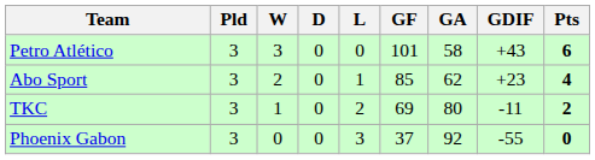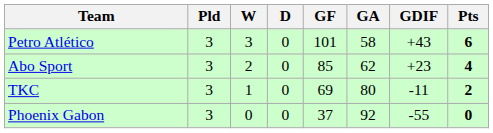 <table class=wikitable style="text-align:center" width=500>
 <tr>
 <th width=25%>Team</th>
 <th width=5%>Pld</th>
 <th width=5%>W</th>
 <th width=5%>D</th>
-<th width=5%>L</th>
 <th width=5%>GF</th>
 <th width=5%>GA</th>
 <th width=5%>GDIF</th>
 <th width=5%>Pts</th>
 </tr>
 <tr bgcolor=#ccffcc>
 <td align="left"> <a href='#'>Petro Atlético</a></td>
 <td>3</td>
 <td>3</td>
-<td>0</td>
 <td>0</td>
 <td>101</td>
 <td>58</td>
 <td>+43</td>
 <td><strong>6</strong></td>
 </tr>
 <tr bgcolor=#ccffcc>
 <td align="left"> <a href='#'>Abo Sport</a></td>
 <td>3</td>
 <td>2</td>
 <td>0</td>
-<td>1</td>
 <td>85</td>
 <td>62</td>
 <td>+23</td>
 <td><strong>4</strong></td>
 </tr>
 <tr bgcolor=#ccffcc>
 <td align="left"> <a href='#'>TKC</a></td>
 <td>3</td>
 <td>1</td>
 <td>0</td>
-<td>2</td>
 <td>69</td>
 <td>80</td>
 <td>-11</td>
 <td><strong>2</strong></td>
 </tr>
 <tr bgcolor=#ccffcc>
 <td align="left"> <a href='#'>Phoenix Gabon</a></td>
 <td>3</td>
 <td>0</td>
 <td>0</td>
-<td>3</td>
 <td>37</td>
 <td>92</td>
 <td>-55</td>
 <td><strong>0</strong></td>
 </tr>
 </table>
